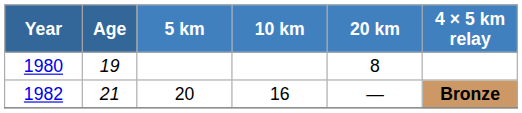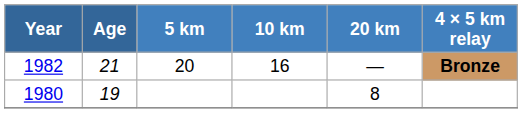 <table class="wikitable" style="font-size:95%; text-align:center; border:grey solid 1px; border-collapse:collapse; background:#ffffff;">
 <tr>
 <th style="background-color:#369; color:white; width:60px;"> Year </th>
 <th style="background-color:#369; color:white; width:40px;"> Age </th>
 <th style="background-color:#4180be; color:white; width:75px;"> 5 km </th>
 <th style="background-color:#4180be; color:white; width:75px;"> 10 km </th>
 <th style="background-color:#4180be; color:white; width:75px;"> 20 km </th>
 <th style="background-color:#4180be; color:white; width:75px;"> 4 × 5 km <br> relay </th>
 </tr>
 <tr>
+<td><a href='#'>1982</a></td>
+<td><em>21</em></td>
+<td>20</td>
+<td>16</td>
+<td>—</td>
+<td bgcolor="cc9966"><strong>Bronze</strong></td>
+</tr>
+<tr>
 <td><a href='#'>1980</a></td>
 <td><em>19</em></td>
 <td></td>
 <td></td>
 <td>8</td>
 <td></td>
 </tr>
 <tr>
-<td><a href='#'>1982</a></td>
-<td><em>21</em></td>
-<td>20</td>
-<td>16</td>
-<td>—</td>
-<td bgcolor="cc9966"><strong>Bronze</strong></td>
-</tr>
-<tr>
 </tr>
 </table>
